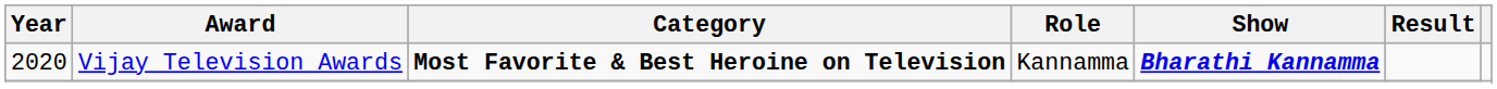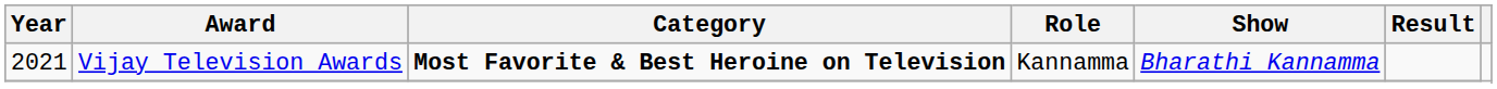 <table class="wikitable sortable">
 <tr>
 <th>Year</th>
 <th>Award</th>
 <th>Category</th>
 <th>Role</th>
 <th>Show</th>
 <th>Result</th>
 <th class="unsortable"></th>
 </tr>
 <tr>
-<td>2020</td>
+<td>2021</td>
 <td rowspan="1"><a href='#'>Vijay Television Awards</a></td>
 <td><strong>Most Favorite & Best Heroine on Television</strong></td>
 <td>Kannamma</td>
-<td><strong><em><a href='#'>Bharathi Kannamma</a></em></strong></td>
+<td><em><a href='#'>Bharathi Kannamma</a></em></td>
 <td></td>
 </tr>
 <tr>
 </tr>
 </table>
